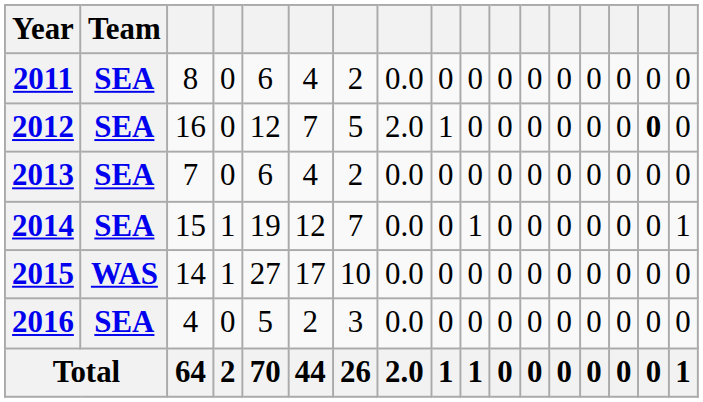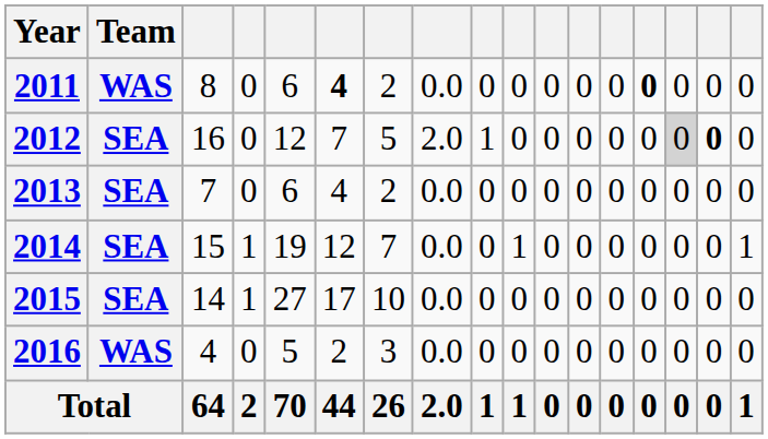 <table class="wikitable" style="text-align:center">
 <tr>
 <th>Year</th>
 <th>Team</th>
 <th></th>
 <th></th>
 <th></th>
 <th></th>
 <th></th>
 <th></th>
 <th></th>
 <th></th>
 <th></th>
 <th></th>
 <th></th>
 <th></th>
 <th></th>
 <th></th>
 <th></th>
 </tr>
 <tr>
 <th><a href='#'>2011</a></th>
-<th><a href='#'>SEA</a></th>
+<th><a href='#'>WAS</a></th>
 <td>8</td>
 <td>0</td>
 <td>6</td>
-<td>4</td>
+<td><strong>4</strong></td>
 <td>2</td>
 <td>0.0</td>
 <td>0</td>
 <td>0</td>
 <td>0</td>
 <td>0</td>
 <td>0</td>
-<td>0</td>
+<td><strong>0</strong></td>
 <td>0</td>
 <td>0</td>
 <td>0</td>
 </tr>
 <tr>
 <th><a href='#'>2012</a></th>
 <th><a href='#'>SEA</a></th>
 <td>16</td>
 <td>0</td>
 <td>12</td>
 <td>7</td>
 <td>5</td>
 <td>2.0</td>
 <td>1</td>
 <td>0</td>
 <td>0</td>
 <td>0</td>
 <td>0</td>
 <td>0</td>
-<td>0</td>
+<td style="background: lightgrey;">0</td>
 <td><strong>0</strong></td>
 <td>0</td>
 </tr>
 <tr>
 <th><a href='#'>2013</a></th>
 <th><a href='#'>SEA</a></th>
 <td>7</td>
 <td>0</td>
 <td>6</td>
 <td>4</td>
 <td>2</td>
 <td>0.0</td>
 <td>0</td>
 <td>0</td>
 <td>0</td>
 <td>0</td>
 <td>0</td>
 <td>0</td>
 <td>0</td>
 <td>0</td>
 <td>0</td>
 </tr>
 <tr>
 <th><a href='#'>2014</a></th>
 <th><a href='#'>SEA</a></th>
 <td>15</td>
 <td>1</td>
 <td>19</td>
 <td>12</td>
 <td>7</td>
 <td>0.0</td>
 <td>0</td>
 <td>1</td>
 <td>0</td>
 <td>0</td>
 <td>0</td>
 <td>0</td>
 <td>0</td>
 <td>0</td>
 <td>1</td>
 </tr>
 <tr>
 <th><a href='#'>2015</a></th>
-<th><a href='#'>WAS</a></th>
+<th><a href='#'>SEA</a></th>
 <td>14</td>
 <td>1</td>
 <td>27</td>
 <td>17</td>
 <td>10</td>
 <td>0.0</td>
 <td>0</td>
 <td>0</td>
 <td>0</td>
 <td>0</td>
 <td>0</td>
 <td>0</td>
 <td>0</td>
 <td>0</td>
 <td>0</td>
 </tr>
 <tr>
 <th><a href='#'>2016</a></th>
-<th><a href='#'>SEA</a></th>
+<th><a href='#'>WAS</a></th>
 <td>4</td>
 <td>0</td>
 <td>5</td>
 <td>2</td>
 <td>3</td>
 <td>0.0</td>
 <td>0</td>
 <td>0</td>
 <td>0</td>
 <td>0</td>
 <td>0</td>
 <td>0</td>
 <td>0</td>
 <td>0</td>
 <td>0</td>
 </tr>
 <tr>
 <th colspan="2">Total</th>
 <th>64</th>
 <th>2</th>
 <th>70</th>
 <th>44</th>
 <th>26</th>
 <th>2.0</th>
 <th>1</th>
 <th>1</th>
 <th>0</th>
 <th>0</th>
 <th>0</th>
 <th>0</th>
 <th>0</th>
 <th>0</th>
 <th>1</th>
 </tr>
 </table>
